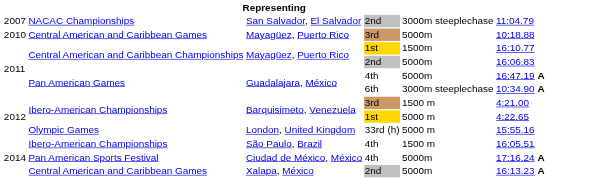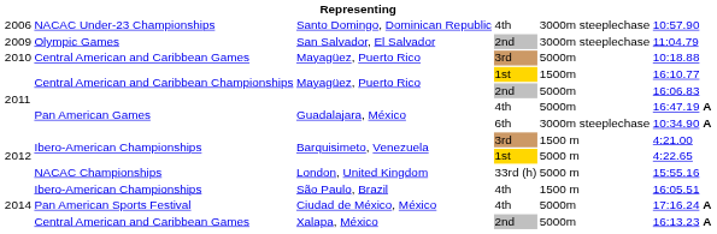 <table>
 <tr>
 <th colspan="6">Representing </th>
 </tr>
 <tr>
-<td>2007</td>
-<td><a href='#'>NACAC Championships</a></td>
+<td>2006</td>
+<td><a href='#'>NACAC Under-23 Championships</a></td>
+<td><a href='#'>Santo Domingo</a>, <a href='#'>Dominican Republic</a></td>
+<td>4th</td>
+<td>3000m steeplechase</td>
+<td><a href='#'>10:57.90</a></td>
+</tr>
+<tr>
+<td>2009</td>
+<td><a href='#'>Olympic Games</a></td>
 <td><a href='#'>San Salvador</a>, <a href='#'>El Salvador</a></td>
 <td bgcolor=silver>2nd</td>
 <td>3000m steeplechase</td>
 <td><a href='#'>11:04.79</a></td>
 </tr>
 <tr>
 <td>2010</td>
 <td><a href='#'>Central American and Caribbean Games</a></td>
 <td><a href='#'>Mayagüez</a>, <a href='#'>Puerto Rico</a></td>
 <td bgcolor="cc9966">3rd</td>
 <td>5000m</td>
 <td><a href='#'>10:18.88</a></td>
 </tr>
 <tr>
 <td rowspan=4>2011</td>
 <td rowspan=2><a href='#'>Central American and Caribbean Championships</a></td>
 <td rowspan=2><a href='#'>Mayagüez</a>, <a href='#'>Puerto Rico</a></td>
 <td bgcolor=gold>1st</td>
 <td>1500m</td>
 <td><a href='#'>16:10.77</a></td>
 </tr>
 <tr>
 <td bgcolor=silver>2nd</td>
 <td>5000m</td>
 <td><a href='#'>16:06.83</a></td>
 </tr>
 <tr>
 <td rowspan=2><a href='#'>Pan American Games</a></td>
 <td rowspan=2><a href='#'>Guadalajara</a>, <a href='#'>México</a></td>
 <td>4th</td>
 <td>5000m</td>
 <td><a href='#'>16:47.19</a> <strong>A</strong></td>
 </tr>
 <tr>
 <td>6th</td>
 <td>3000m steeplechase</td>
 <td><a href='#'>10:34.90</a> <strong>A</strong></td>
 </tr>
 <tr>
 <td rowspan=3>2012</td>
 <td rowspan=2><a href='#'>Ibero-American Championships</a></td>
 <td rowspan=2><a href='#'>Barquisimeto</a>, <a href='#'>Venezuela</a></td>
 <td bgcolor="cc9966">3rd</td>
 <td>1500 m</td>
 <td><a href='#'>4:21.00</a></td>
 </tr>
 <tr>
 <td bgcolor=gold>1st</td>
 <td>5000 m</td>
 <td><a href='#'>4:22.65</a></td>
 </tr>
 <tr>
-<td><a href='#'>Olympic Games</a></td>
+<td><a href='#'>NACAC Championships</a></td>
 <td><a href='#'>London</a>, <a href='#'>United Kingdom</a></td>
 <td>33rd (h)</td>
 <td>5000 m</td>
 <td><a href='#'>15:55.16</a></td>
 </tr>
 <tr>
 <td rowspan=3>2014</td>
 <td><a href='#'>Ibero-American Championships</a></td>
 <td><a href='#'>São Paulo</a>, <a href='#'>Brazil</a></td>
 <td>4th</td>
 <td>1500 m</td>
 <td><a href='#'>16:05.51</a></td>
 </tr>
 <tr>
 <td><a href='#'>Pan American Sports Festival</a></td>
 <td><a href='#'>Ciudad de México</a>, <a href='#'>México</a></td>
 <td>4th</td>
 <td>5000m</td>
 <td><a href='#'>17:16.24</a> <strong>A</strong></td>
 </tr>
 <tr>
 <td><a href='#'>Central American and Caribbean Games</a></td>
 <td><a href='#'>Xalapa</a>, <a href='#'>México</a></td>
 <td bgcolor=silver>2nd</td>
 <td>5000m</td>
 <td><a href='#'>16:13.23</a> <strong>A</strong></td>
 </tr>
 </table>
